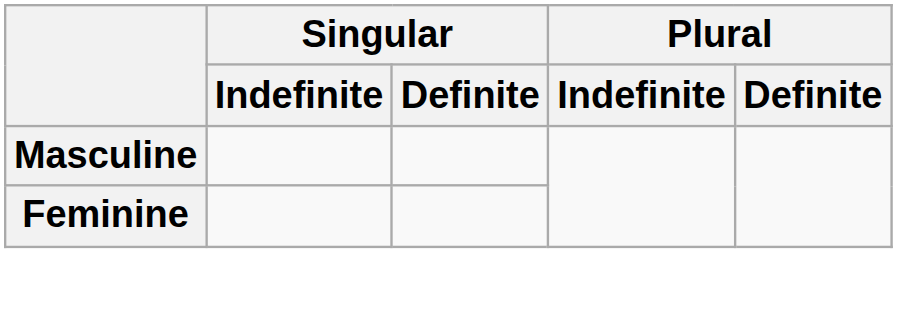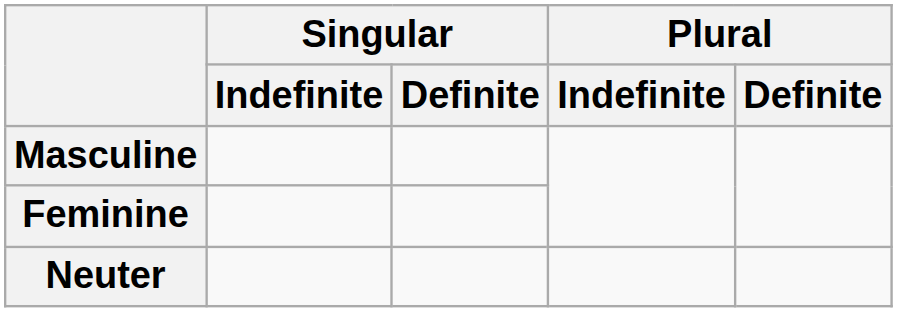 <table class="wikitable">
 <tr>
 <th rowspan="2"></th>
 <th colspan="2">Singular</th>
 <th colspan="2">Plural</th>
 </tr>
 <tr>
 <th>Indefinite</th>
 <th>Definite</th>
 <th>Indefinite</th>
 <th>Definite</th>
 </tr>
 <tr>
 <th>Masculine</th>
 <td></td>
 <td></td>
 <td rowspan="2"></td>
 <td rowspan="2"></td>
 </tr>
 <tr>
 <th>Feminine</th>
 <td></td>
 <td></td>
 </tr>
+<tr>
+<th>Neuter</th>
+<td></td>
+<td></td>
+<td></td>
+<td></td>
+</tr>
 </table>
